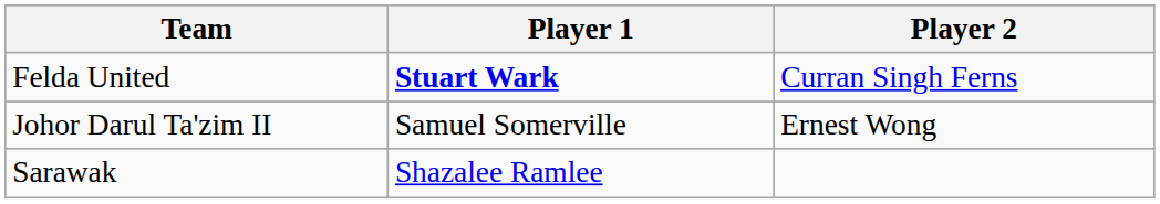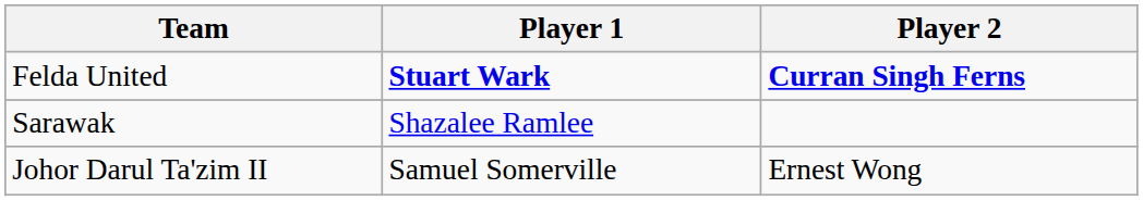 <table class="wikitable sortable">
 <tr>
 <th style="width:210px;">Team</th>
 <th style="width:210px;">Player 1</th>
 <th style="width:210px;">Player 2</th>
 </tr>
 <tr>
 <td>Felda United</td>
 <td><strong> <a href='#'>Stuart Wark</a><small></small></strong></td>
-<td> <a href='#'>Curran Singh Ferns</a><small></small></td>
+<td><strong> <a href='#'>Curran Singh Ferns</a><small></small></strong></td>
+</tr>
+<tr>
+<td>Sarawak</td>
+<td> <a href='#'>Shazalee Ramlee</a><small></small></td>
+<td></td>
 </tr>
 <tr>
 <td>Johor Darul Ta'zim II</td>
 <td> Samuel Somerville<small></small></td>
 <td> Ernest Wong<small></small></td>
 </tr>
-<tr>
-<td>Sarawak</td>
-<td> <a href='#'>Shazalee Ramlee</a><small></small></td>
-<td></td>
-</tr>
 </table>
